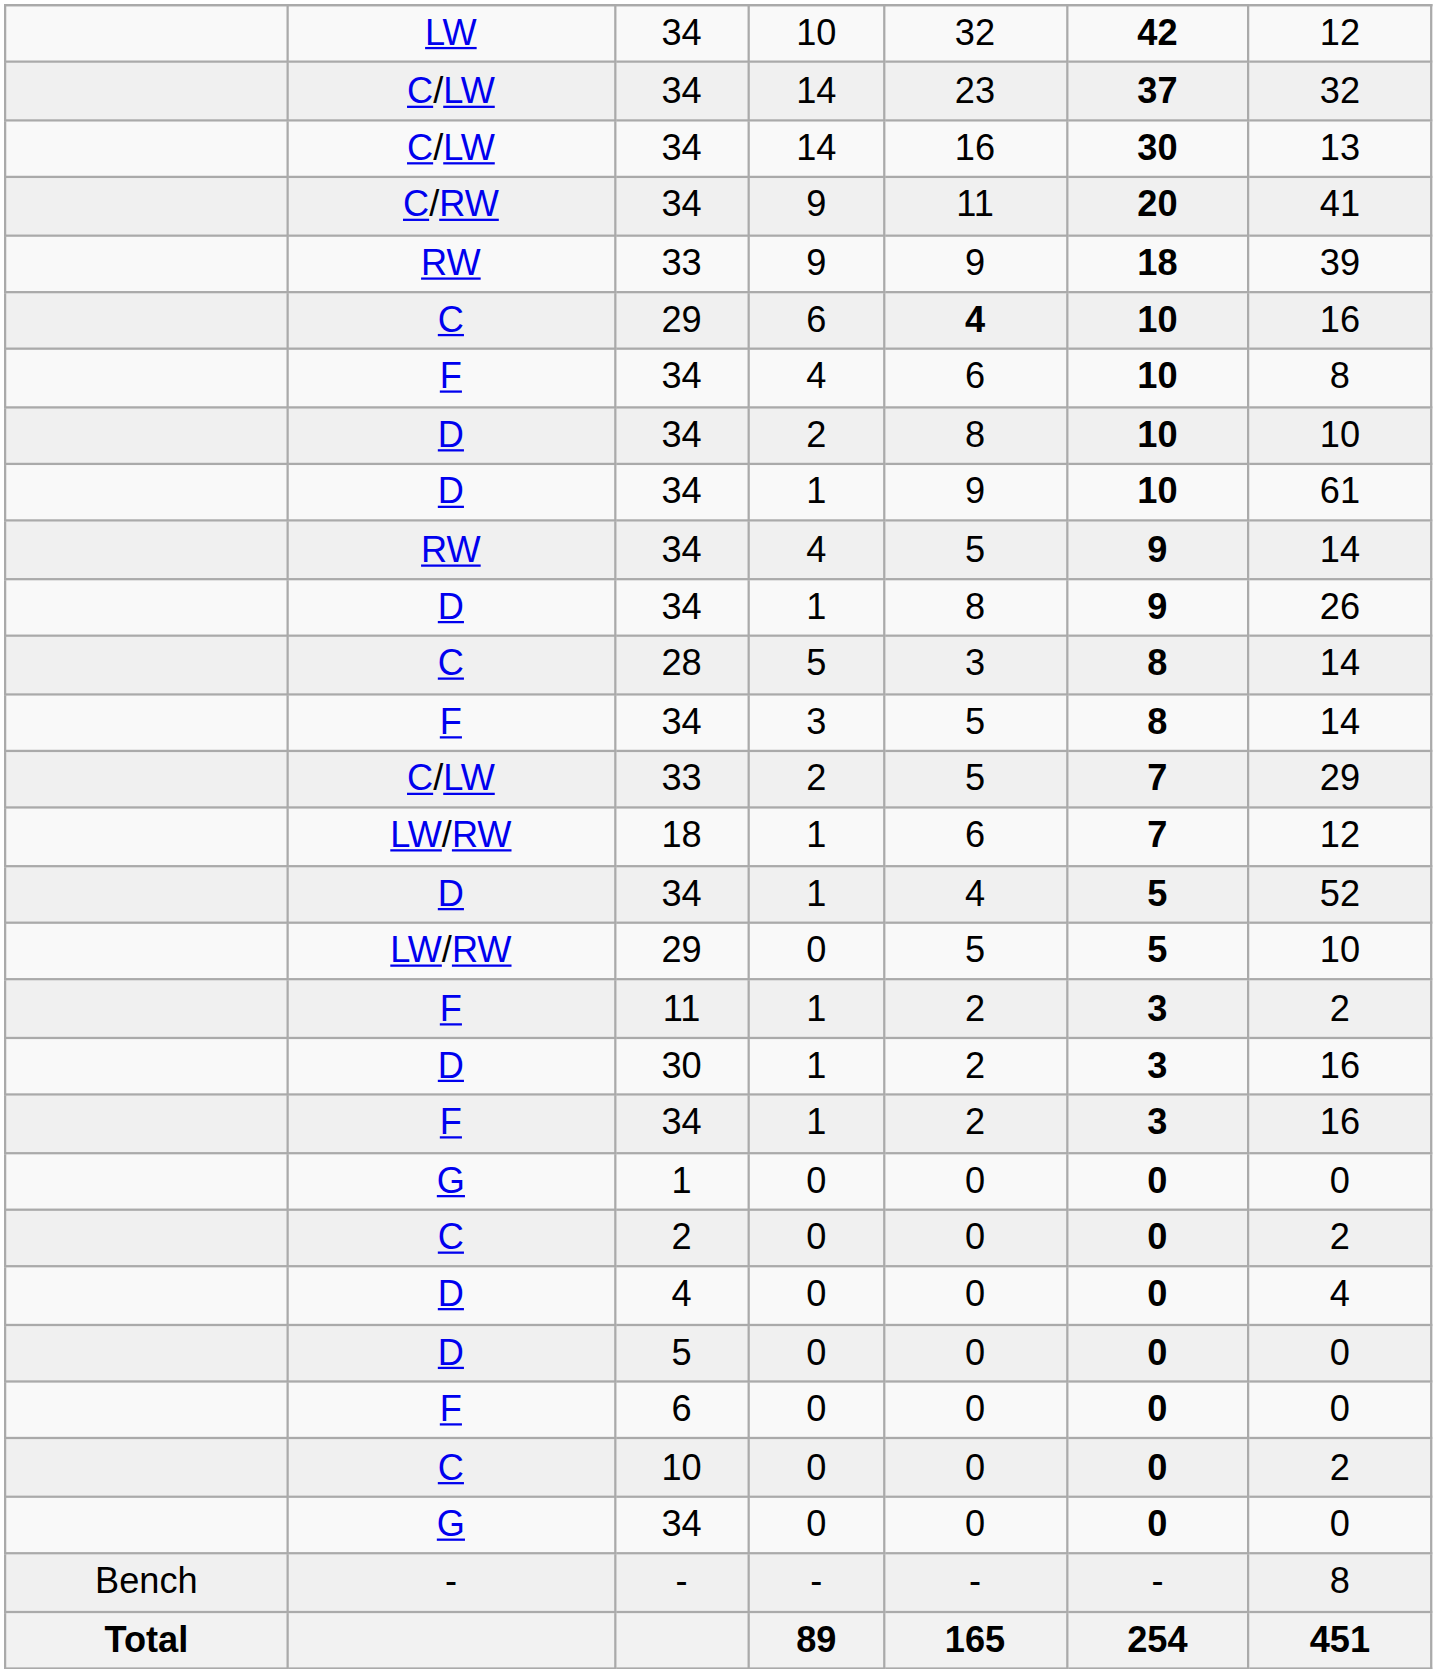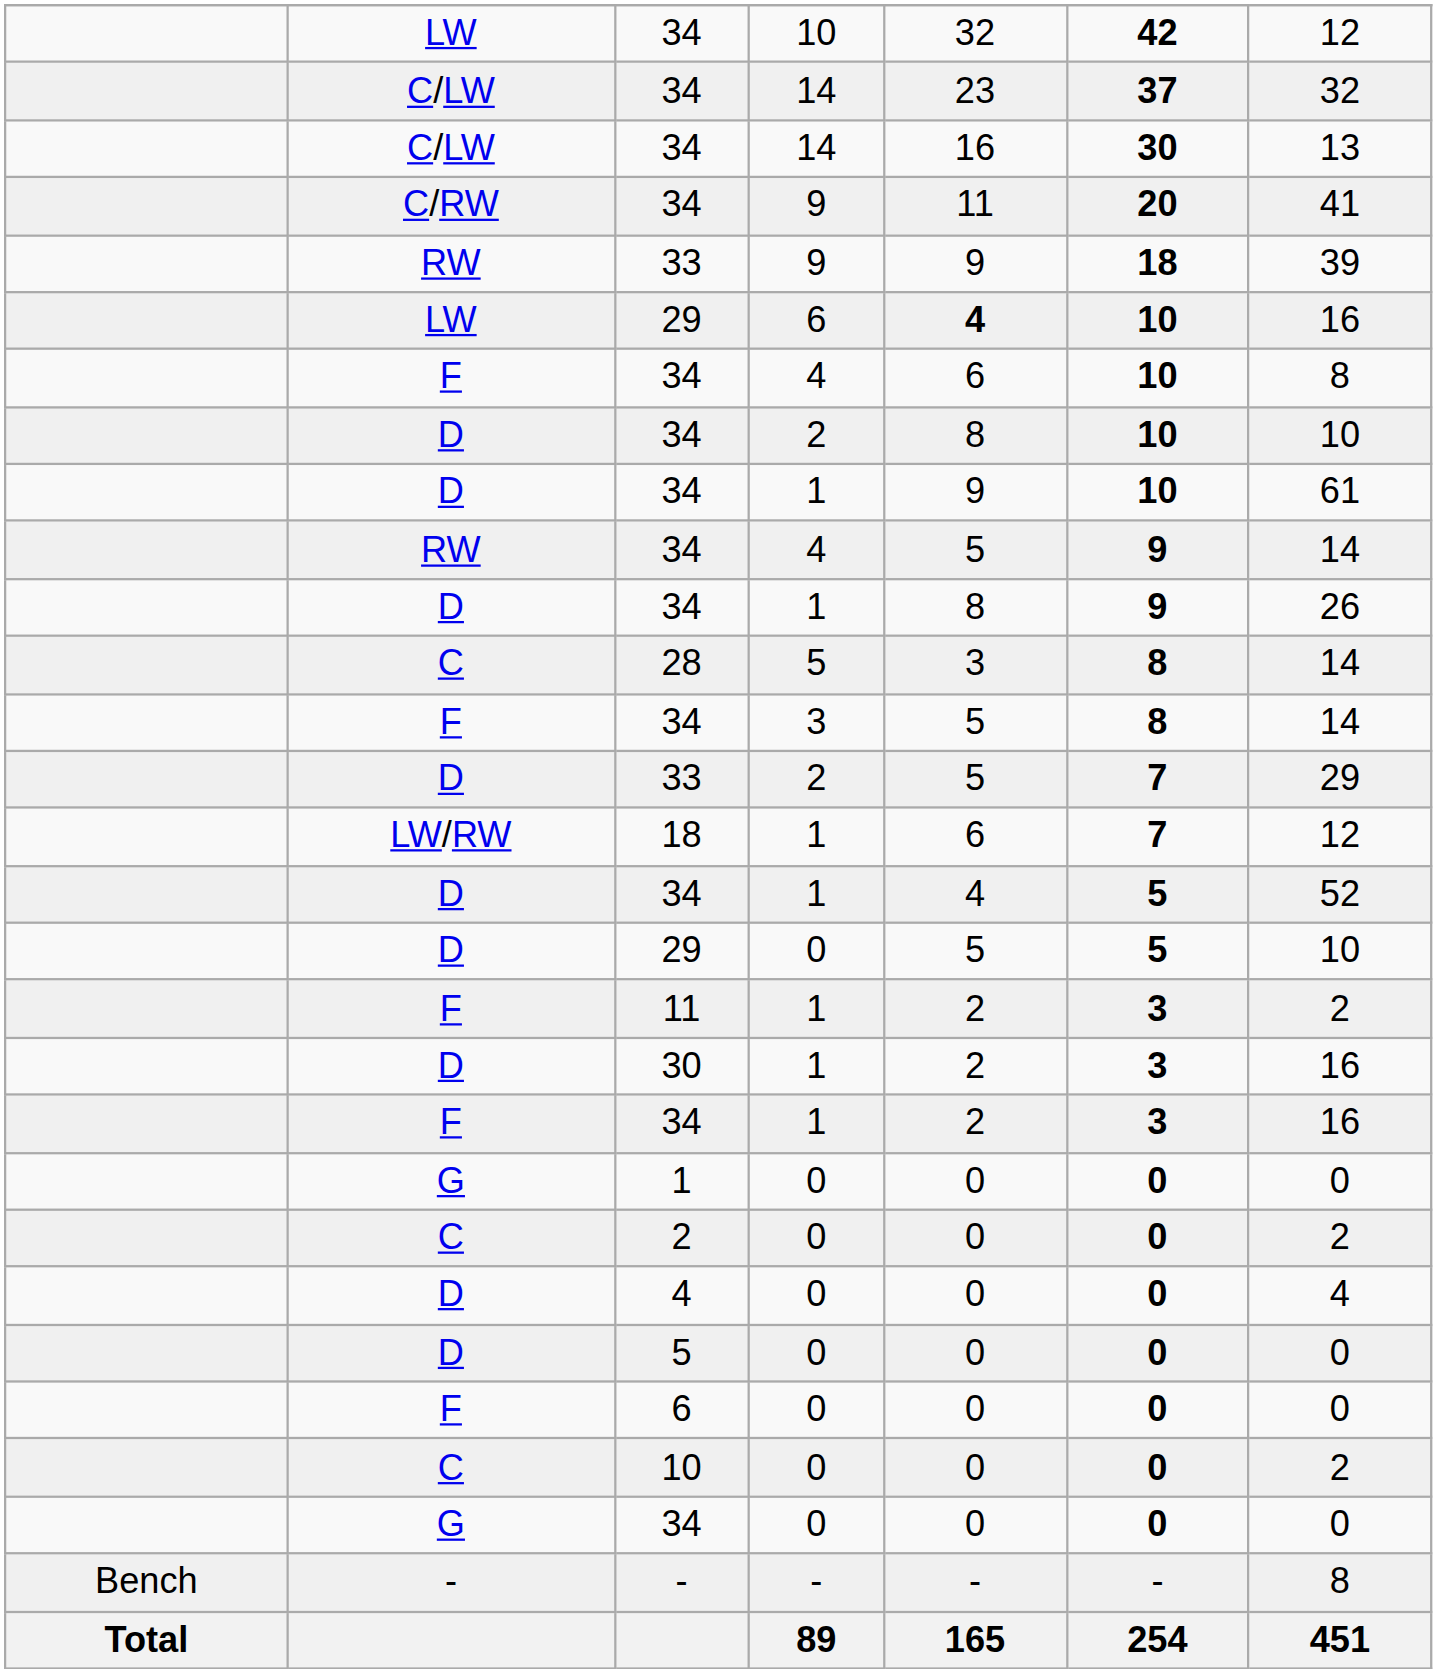 <table class="wikitable sortable" width ="50%">
 <tr align="center">
 </tr>
 <tr align="center" bgcolor="">
 <td></td>
 <td><a href='#'>LW</a></td>
 <td>34</td>
 <td>10</td>
 <td>32</td>
 <td><strong>42</strong></td>
 <td>12</td>
 </tr>
 <tr align="center" bgcolor="f0f0f0">
 <td></td>
 <td><a href='#'>C</a>/<a href='#'>LW</a></td>
 <td>34</td>
 <td>14</td>
 <td>23</td>
 <td><strong>37</strong></td>
 <td>32</td>
 </tr>
 <tr align="center" bgcolor="">
 <td></td>
 <td><a href='#'>C</a>/<a href='#'>LW</a></td>
 <td>34</td>
 <td>14</td>
 <td>16</td>
 <td><strong>30</strong></td>
 <td>13</td>
 </tr>
 <tr align="center" bgcolor="f0f0f0">
 <td></td>
 <td><a href='#'>C</a>/<a href='#'>RW</a></td>
 <td>34</td>
 <td>9</td>
 <td>11</td>
 <td><strong>20</strong></td>
 <td>41</td>
 </tr>
 <tr align="center" bgcolor="">
 <td></td>
 <td><a href='#'>RW</a></td>
 <td>33</td>
 <td>9</td>
 <td>9</td>
 <td><strong>18</strong></td>
 <td>39</td>
 </tr>
 <tr align="center" bgcolor="f0f0f0">
 <td></td>
-<td><a href='#'>C</a></td>
+<td><a href='#'>LW</a></td>
 <td>29</td>
 <td>6</td>
 <td><strong>4</strong></td>
 <td><strong>10</strong></td>
 <td>16</td>
 </tr>
 <tr align="center" bgcolor="">
 <td></td>
 <td><a href='#'>F</a></td>
 <td>34</td>
 <td>4</td>
 <td>6</td>
 <td><strong>10</strong></td>
 <td>8</td>
 </tr>
 <tr align="center" bgcolor="f0f0f0">
 <td></td>
 <td><a href='#'>D</a></td>
 <td>34</td>
 <td>2</td>
 <td>8</td>
 <td><strong>10</strong></td>
 <td>10</td>
 </tr>
 <tr align="center" bgcolor="">
 <td></td>
 <td><a href='#'>D</a></td>
 <td>34</td>
 <td>1</td>
 <td>9</td>
 <td><strong>10</strong></td>
 <td>61</td>
 </tr>
 <tr align="center" bgcolor="f0f0f0">
 <td></td>
 <td><a href='#'>RW</a></td>
 <td>34</td>
 <td>4</td>
 <td>5</td>
 <td><strong>9</strong></td>
 <td>14</td>
 </tr>
 <tr align="center" bgcolor="">
 <td></td>
 <td><a href='#'>D</a></td>
 <td>34</td>
 <td>1</td>
 <td>8</td>
 <td><strong>9</strong></td>
 <td>26</td>
 </tr>
 <tr align="center" bgcolor="f0f0f0">
 <td></td>
 <td><a href='#'>C</a></td>
 <td>28</td>
 <td>5</td>
 <td>3</td>
 <td><strong>8</strong></td>
 <td>14</td>
 </tr>
 <tr align="center" bgcolor="">
 <td></td>
 <td><a href='#'>F</a></td>
 <td>34</td>
 <td>3</td>
 <td>5</td>
 <td><strong>8</strong></td>
 <td>14</td>
 </tr>
 <tr align="center" bgcolor="f0f0f0">
 <td></td>
-<td><a href='#'>C</a>/<a href='#'>LW</a></td>
+<td><a href='#'>D</a></td>
 <td>33</td>
 <td>2</td>
 <td>5</td>
 <td><strong>7</strong></td>
 <td>29</td>
 </tr>
 <tr align="center" bgcolor="">
 <td></td>
 <td><a href='#'>LW</a>/<a href='#'>RW</a></td>
 <td>18</td>
 <td>1</td>
 <td>6</td>
 <td><strong>7</strong></td>
 <td>12</td>
 </tr>
 <tr align="center" bgcolor="f0f0f0">
 <td></td>
 <td><a href='#'>D</a></td>
 <td>34</td>
 <td>1</td>
 <td>4</td>
 <td><strong>5</strong></td>
 <td>52</td>
 </tr>
 <tr align="center" bgcolor="">
 <td></td>
-<td><a href='#'>LW</a>/<a href='#'>RW</a></td>
+<td><a href='#'>D</a></td>
 <td>29</td>
 <td>0</td>
 <td>5</td>
 <td><strong>5</strong></td>
 <td>10</td>
 </tr>
 <tr align="center" bgcolor="f0f0f0">
 <td></td>
 <td><a href='#'>F</a></td>
 <td>11</td>
 <td>1</td>
 <td>2</td>
 <td><strong>3</strong></td>
 <td>2</td>
 </tr>
 <tr align="center" bgcolor="">
 <td></td>
 <td><a href='#'>D</a></td>
 <td>30</td>
 <td>1</td>
 <td>2</td>
 <td><strong>3</strong></td>
 <td>16</td>
 </tr>
 <tr align="center" bgcolor="f0f0f0">
 <td></td>
 <td><a href='#'>F</a></td>
 <td>34</td>
 <td>1</td>
 <td>2</td>
 <td><strong>3</strong></td>
 <td>16</td>
 </tr>
 <tr align="center" bgcolor="">
 <td></td>
 <td><a href='#'>G</a></td>
 <td>1</td>
 <td>0</td>
 <td>0</td>
 <td><strong>0</strong></td>
 <td>0</td>
 </tr>
 <tr align="center" bgcolor="f0f0f0">
 <td></td>
 <td><a href='#'>C</a></td>
 <td>2</td>
 <td>0</td>
 <td>0</td>
 <td><strong>0</strong></td>
 <td>2</td>
 </tr>
 <tr align="center" bgcolor="">
 <td></td>
 <td><a href='#'>D</a></td>
 <td>4</td>
 <td>0</td>
 <td>0</td>
 <td><strong>0</strong></td>
 <td>4</td>
 </tr>
 <tr align="center" bgcolor="f0f0f0">
 <td></td>
 <td><a href='#'>D</a></td>
 <td>5</td>
 <td>0</td>
 <td>0</td>
 <td><strong>0</strong></td>
 <td>0</td>
 </tr>
 <tr align="center" bgcolor="">
 <td></td>
 <td><a href='#'>F</a></td>
 <td>6</td>
 <td>0</td>
 <td>0</td>
 <td><strong>0</strong></td>
 <td>0</td>
 </tr>
 <tr align="center" bgcolor="f0f0f0">
 <td></td>
 <td><a href='#'>C</a></td>
 <td>10</td>
 <td>0</td>
 <td>0</td>
 <td><strong>0</strong></td>
 <td>2</td>
 </tr>
 <tr align="center" bgcolor="">
 <td></td>
 <td><a href='#'>G</a></td>
 <td>34</td>
 <td>0</td>
 <td>0</td>
 <td><strong>0</strong></td>
 <td>0</td>
 </tr>
 <tr align="center" bgcolor="f0f0f0">
 <td>Bench</td>
 <td>-</td>
 <td>-</td>
 <td>-</td>
 <td>-</td>
 <td>-</td>
 <td>8</td>
 </tr>
 <tr>
 <th>Total</th>
 <th></th>
 <th></th>
 <th>89</th>
 <th>165</th>
 <th>254</th>
 <th>451</th>
 </tr>
 </table>
